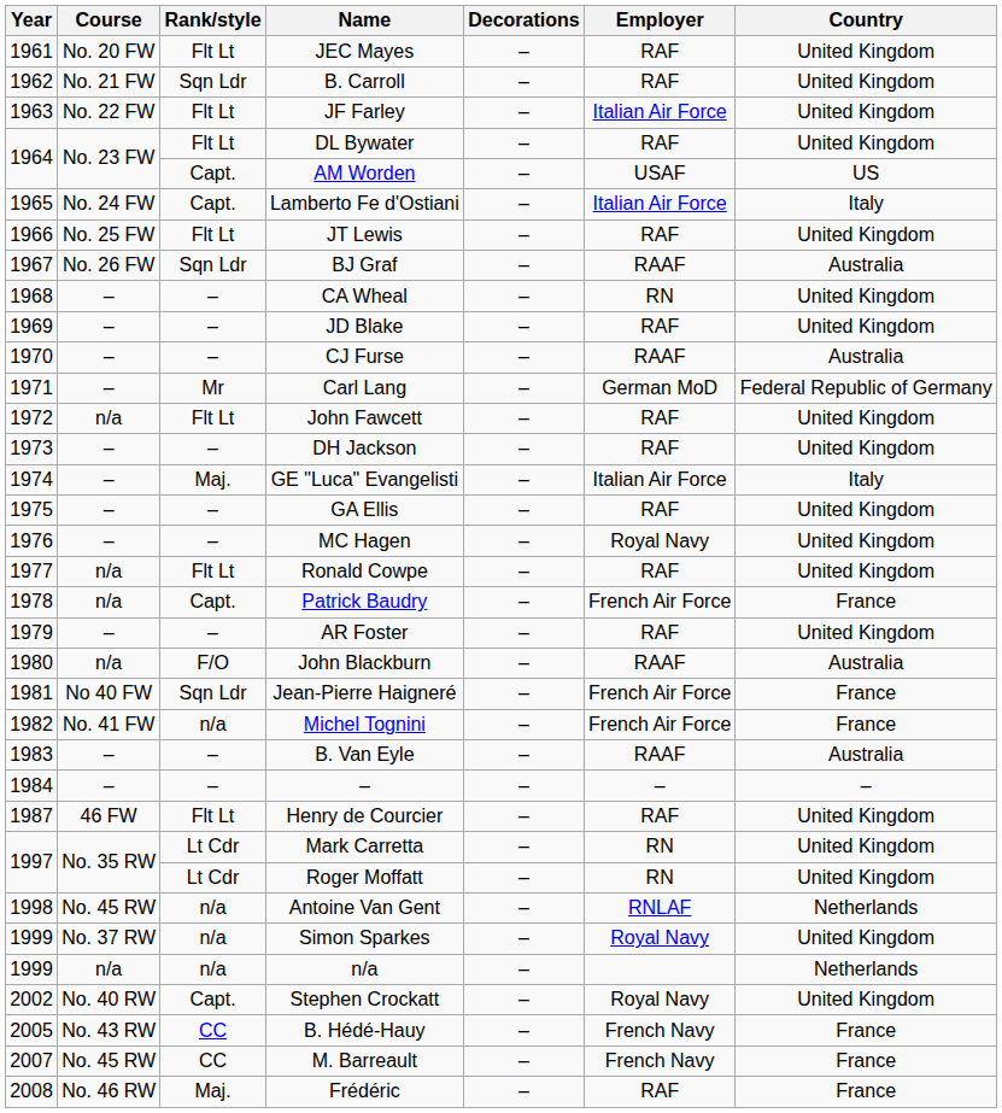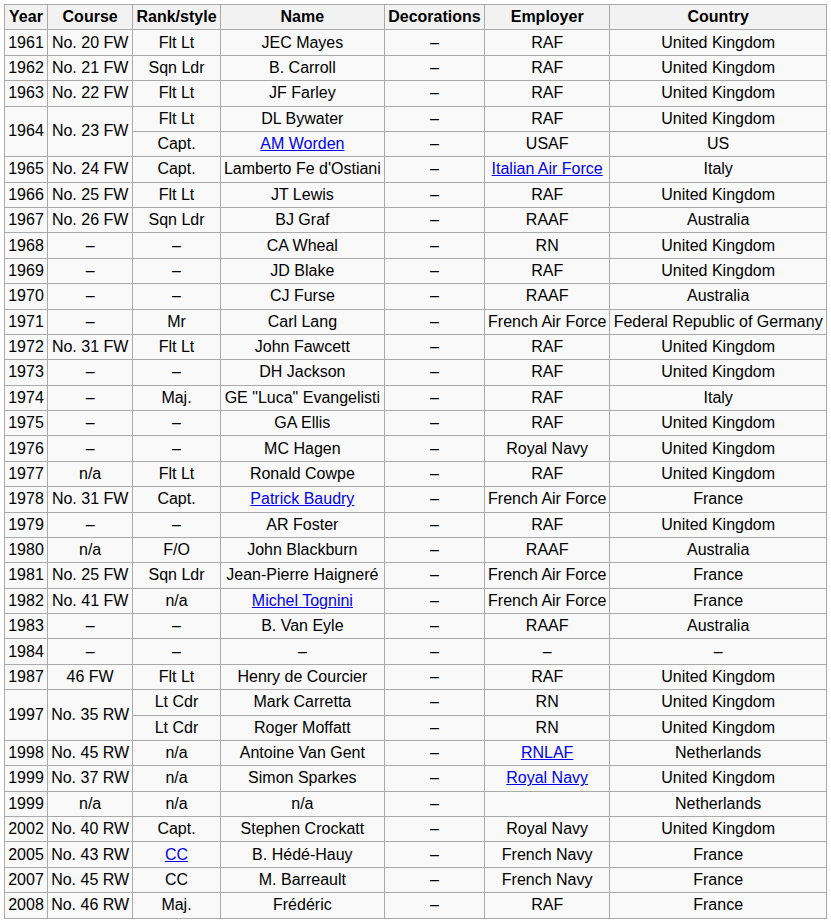 <table class="wikitable collapsible collapsed" style="text-align:center;">
 <tr>
 <th>Year</th>
 <th>Course</th>
 <th>Rank/style</th>
 <th>Name</th>
 <th>Decorations</th>
 <th>Employer</th>
 <th>Country</th>
 </tr>
 <tr>
 <td>1961</td>
 <td>No. 20 FW</td>
 <td>Flt Lt</td>
 <td>JEC Mayes</td>
 <td>–</td>
 <td>RAF</td>
 <td>United Kingdom</td>
 </tr>
 <tr>
 <td>1962</td>
 <td>No. 21 FW</td>
 <td>Sqn Ldr</td>
 <td>B. Carroll</td>
 <td>–</td>
 <td>RAF</td>
 <td>United Kingdom</td>
 </tr>
 <tr>
 <td>1963</td>
 <td>No. 22 FW</td>
 <td>Flt Lt</td>
 <td>JF Farley</td>
 <td>–</td>
-<td><a href='#'>Italian Air Force</a></td>
+<td>RAF</td>
 <td>United Kingdom</td>
 </tr>
 <tr>
 <td rowspan=2>1964</td>
 <td rowspan=2>No. 23 FW</td>
 <td>Flt Lt</td>
 <td>DL Bywater</td>
 <td>–</td>
 <td>RAF</td>
 <td>United Kingdom</td>
 </tr>
 <tr>
 <td>Capt.</td>
 <td><a href='#'>AM Worden</a></td>
 <td>–</td>
 <td>USAF</td>
 <td>US</td>
 </tr>
 <tr>
 <td>1965</td>
 <td>No. 24 FW</td>
 <td>Capt.</td>
 <td>Lamberto Fe d'Ostiani</td>
 <td>–</td>
 <td><a href='#'>Italian Air Force</a></td>
 <td>Italy</td>
 </tr>
 <tr>
 <td>1966</td>
 <td>No. 25 FW</td>
 <td>Flt Lt</td>
 <td>JT Lewis</td>
 <td>–</td>
 <td>RAF</td>
 <td>United Kingdom</td>
 </tr>
 <tr>
 <td>1967</td>
 <td>No. 26 FW</td>
 <td>Sqn Ldr</td>
 <td>BJ Graf</td>
 <td>–</td>
 <td>RAAF</td>
 <td>Australia</td>
 </tr>
 <tr>
 <td>1968</td>
 <td>–</td>
 <td>–</td>
 <td>CA Wheal</td>
 <td>–</td>
 <td>RN</td>
 <td>United Kingdom</td>
 </tr>
 <tr>
 <td>1969</td>
 <td>–</td>
 <td>–</td>
 <td>JD Blake</td>
 <td>–</td>
 <td>RAF</td>
 <td>United Kingdom</td>
 </tr>
 <tr>
 <td>1970</td>
 <td>–</td>
 <td>–</td>
 <td>CJ Furse</td>
 <td>–</td>
 <td>RAAF</td>
 <td>Australia</td>
 </tr>
 <tr>
 <td>1971</td>
 <td>–</td>
 <td>Mr</td>
 <td>Carl Lang</td>
 <td>–</td>
-<td>German MoD</td>
+<td>French Air Force</td>
 <td>Federal Republic of Germany</td>
 </tr>
 <tr>
 <td>1972</td>
-<td>n/a</td>
+<td>No. 31 FW</td>
 <td>Flt Lt</td>
 <td>John Fawcett</td>
 <td>–</td>
 <td>RAF</td>
 <td>United Kingdom</td>
 </tr>
 <tr>
 <td>1973</td>
 <td>–</td>
 <td>–</td>
 <td>DH Jackson</td>
 <td>–</td>
 <td>RAF</td>
 <td>United Kingdom</td>
 </tr>
 <tr>
 <td>1974</td>
 <td>–</td>
 <td>Maj.</td>
 <td>GE "Luca" Evangelisti</td>
 <td>–</td>
-<td>Italian Air Force</td>
+<td>RAF</td>
 <td>Italy</td>
 </tr>
 <tr>
 <td>1975</td>
 <td>–</td>
 <td>–</td>
 <td>GA Ellis</td>
 <td>–</td>
 <td>RAF</td>
 <td>United Kingdom</td>
 </tr>
 <tr>
 <td>1976</td>
 <td>–</td>
 <td>–</td>
 <td>MC Hagen</td>
 <td>–</td>
 <td>Royal Navy</td>
 <td>United Kingdom</td>
 </tr>
 <tr>
 <td>1977</td>
 <td>n/a</td>
 <td>Flt Lt</td>
 <td>Ronald Cowpe</td>
 <td>–</td>
 <td>RAF</td>
 <td>United Kingdom</td>
 </tr>
 <tr>
 <td>1978</td>
-<td>n/a</td>
+<td>No. 31 FW</td>
 <td>Capt.</td>
 <td><a href='#'>Patrick Baudry</a></td>
 <td>–</td>
 <td>French Air Force</td>
 <td>France</td>
 </tr>
 <tr>
 <td>1979</td>
 <td>–</td>
 <td>–</td>
 <td>AR Foster</td>
 <td>–</td>
 <td>RAF</td>
 <td>United Kingdom</td>
 </tr>
 <tr>
 <td>1980</td>
 <td>n/a</td>
 <td>F/O</td>
 <td>John Blackburn</td>
 <td>–</td>
 <td>RAAF</td>
 <td>Australia</td>
 </tr>
 <tr>
 <td>1981</td>
-<td>No 40 FW</td>
+<td>No. 25 FW</td>
 <td>Sqn Ldr</td>
 <td>Jean-Pierre Haigneré</td>
 <td>–</td>
 <td>French Air Force</td>
 <td>France</td>
 </tr>
 <tr>
 <td>1982</td>
 <td>No. 41 FW</td>
 <td>n/a</td>
 <td><a href='#'>Michel Tognini</a></td>
 <td>–</td>
 <td>French Air Force</td>
 <td>France</td>
 </tr>
 <tr>
 <td>1983</td>
 <td>–</td>
 <td>–</td>
 <td>B. Van Eyle</td>
 <td>–</td>
 <td>RAAF</td>
 <td>Australia</td>
 </tr>
 <tr>
 <td>1984</td>
 <td>–</td>
 <td>–</td>
 <td>–</td>
 <td>–</td>
 <td>–</td>
 <td>–</td>
 </tr>
 <tr>
 <td>1987</td>
 <td>46 FW</td>
 <td>Flt Lt</td>
 <td>Henry de Courcier</td>
 <td>–</td>
 <td>RAF</td>
 <td>United Kingdom</td>
 </tr>
 <tr>
 <td rowspan=2>1997</td>
 <td rowspan=2>No. 35 RW</td>
 <td>Lt Cdr</td>
 <td>Mark Carretta</td>
 <td>–</td>
 <td>RN</td>
 <td>United Kingdom</td>
 </tr>
 <tr>
 <td>Lt Cdr</td>
 <td>Roger Moffatt</td>
 <td>–</td>
 <td>RN</td>
 <td>United Kingdom</td>
 </tr>
 <tr>
 <td>1998</td>
 <td>No. 45 RW</td>
 <td>n/a</td>
 <td>Antoine Van Gent</td>
 <td>–</td>
 <td><a href='#'>RNLAF</a></td>
 <td>Netherlands</td>
 </tr>
 <tr>
 <td>1999</td>
 <td>No. 37 RW</td>
 <td>n/a</td>
 <td>Simon Sparkes</td>
 <td>–</td>
 <td><a href='#'>Royal Navy</a></td>
 <td>United Kingdom</td>
 </tr>
 <tr>
 <td>1999</td>
 <td>n/a</td>
 <td>n/a</td>
 <td>n/a</td>
 <td>–</td>
 <td></td>
 <td>Netherlands</td>
 </tr>
 <tr>
 <td>2002</td>
 <td>No. 40 RW</td>
 <td>Capt.</td>
 <td>Stephen Crockatt</td>
 <td>–</td>
 <td>Royal Navy</td>
 <td>United Kingdom</td>
 </tr>
 <tr>
 <td>2005</td>
 <td>No. 43 RW</td>
 <td><a href='#'>CC</a></td>
 <td>B. Hédé-Hauy</td>
 <td>–</td>
 <td>French Navy</td>
 <td>France</td>
 </tr>
 <tr>
 <td>2007</td>
 <td>No. 45 RW</td>
 <td>CC</td>
 <td>M. Barreault</td>
 <td>–</td>
 <td>French Navy</td>
 <td>France</td>
 </tr>
 <tr>
 <td>2008</td>
 <td>No. 46 RW</td>
 <td>Maj.</td>
 <td>Frédéric </td>
 <td>–</td>
 <td>RAF</td>
 <td>France</td>
 </tr>
 </table>
